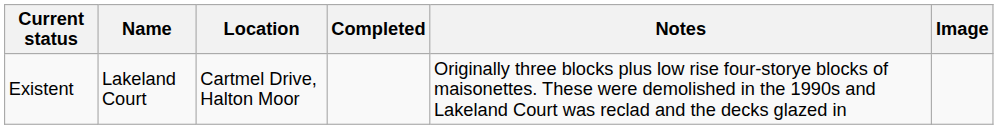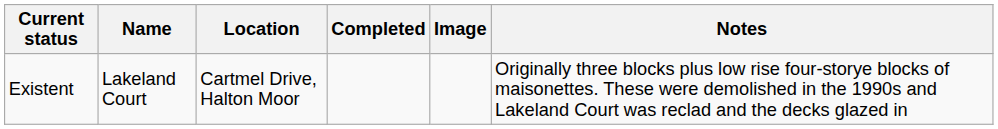 <table class="wikitable sortable">
 <tr>
 <th>Current status</th>
 <th>Name</th>
 <th>Location</th>
 <th>Completed</th>
+<th class="unsortable">Image</th>
 <th class="unsortable">Notes</th>
-<th class="unsortable">Image</th>
 </tr>
 <tr>
 <td>Existent</td>
 <td>Lakeland Court</td>
 <td>Cartmel Drive, Halton Moor</td>
 <td></td>
+<td></td>
 <td>Originally three blocks plus low rise four-storye blocks of maisonettes.  These were demolished in the 1990s and Lakeland Court was reclad and the decks glazed in</td>
-<td></td>
 </tr>
 </table>
